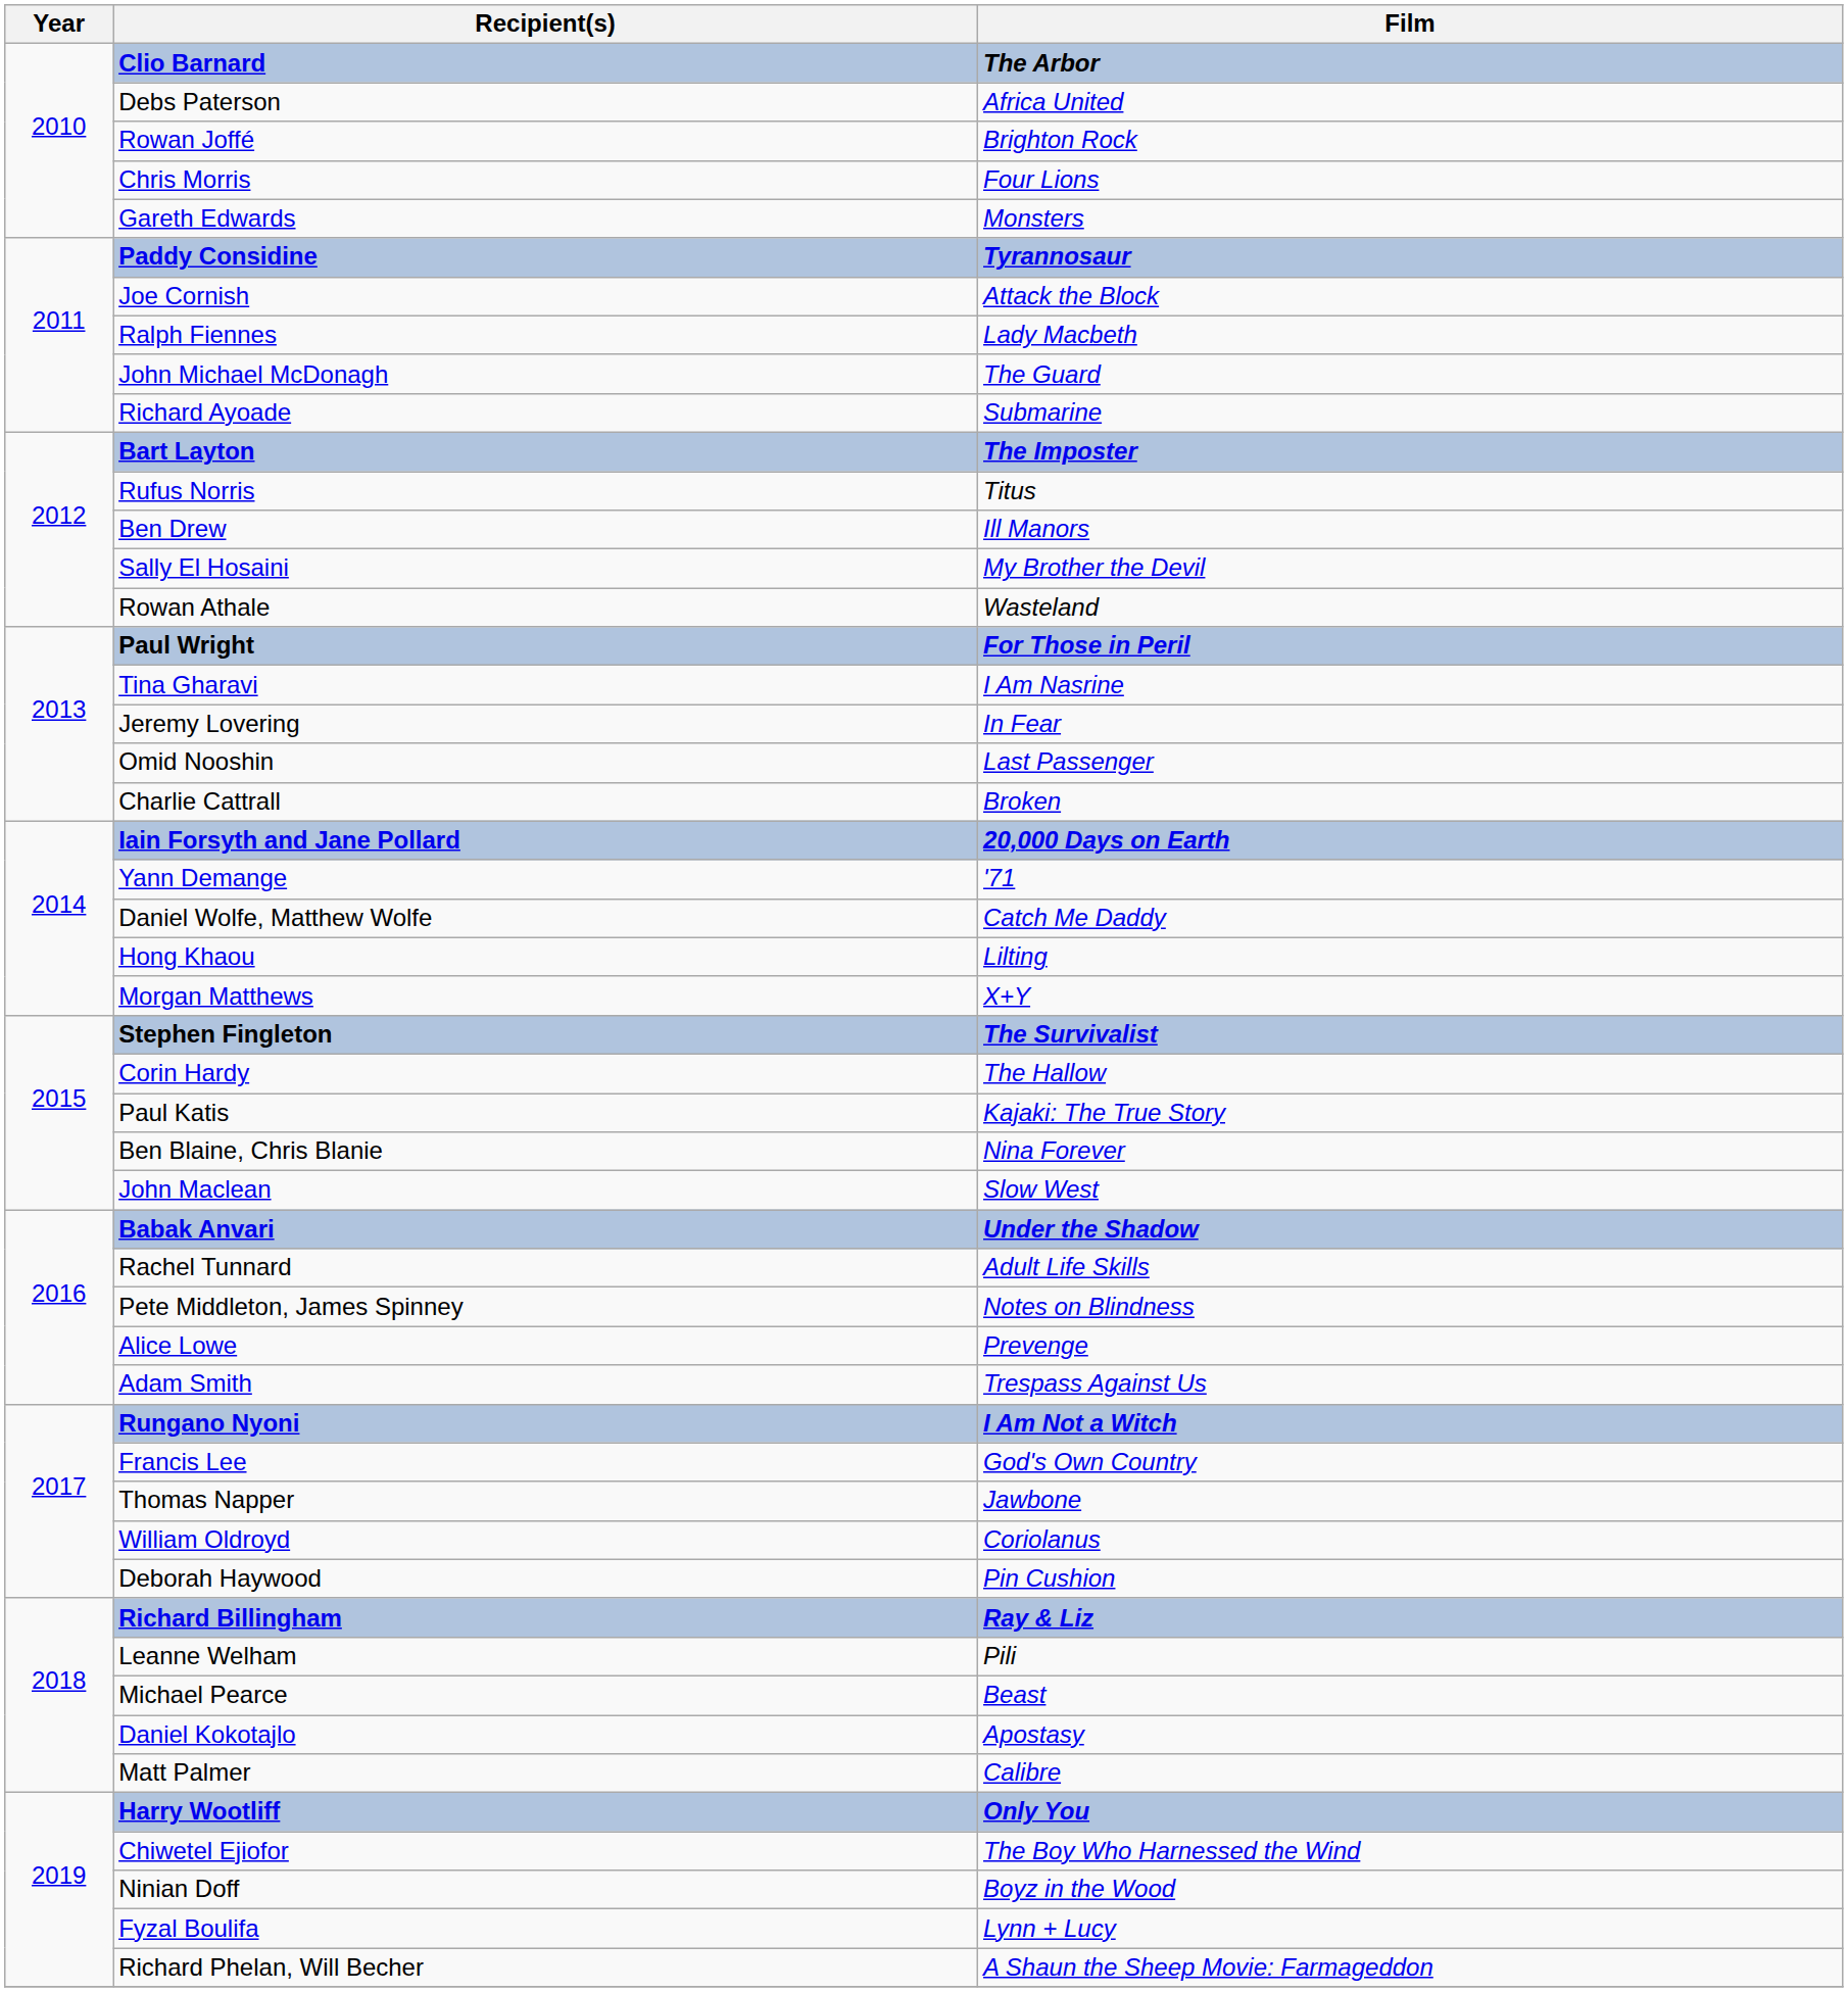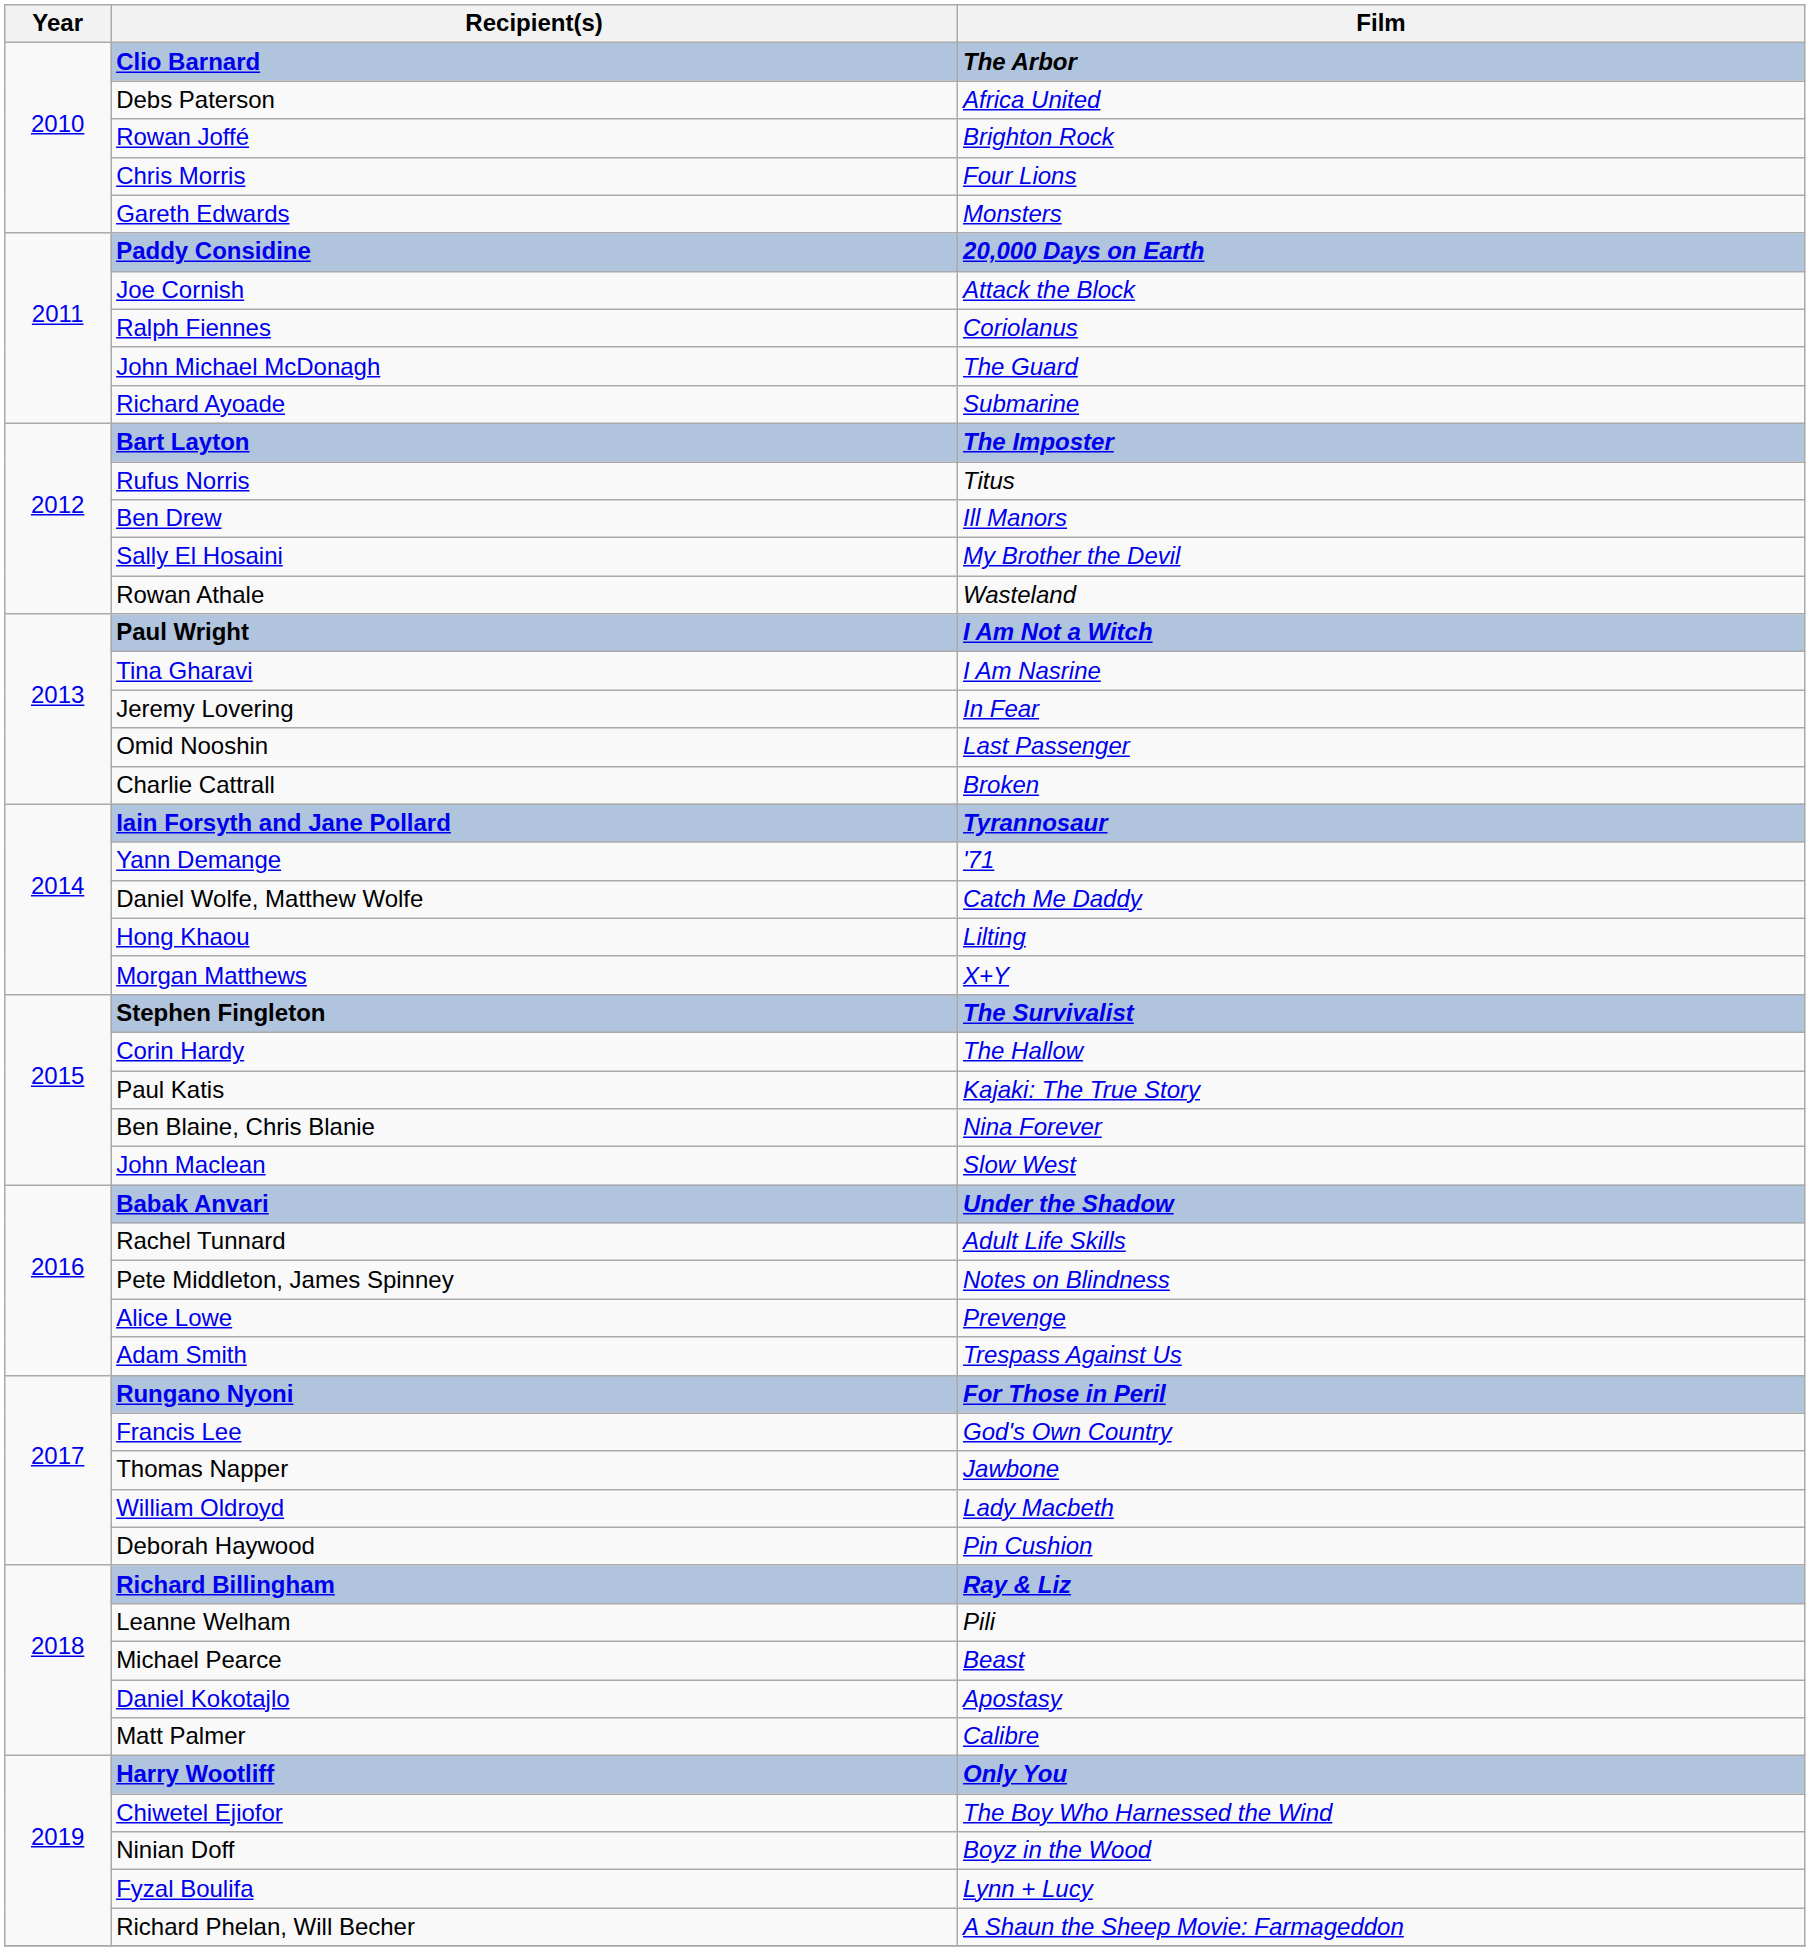 <table class="wikitable" width="95%" cellpadding="5">
 <tr>
 <th width="5%">Year</th>
 <th width="40%">Recipient(s)</th>
 <th width="40%">Film</th>
 </tr>
 <tr>
 <td rowspan="5" style="text-align:center;"><a href='#'>2010</a><br><br></td>
 <td style="background:#B0C4DE"><strong><a href='#'>Clio Barnard</a></strong></td>
 <td style="background:#B0C4DE"><strong><em>The Arbor</em></strong></td>
 </tr>
 <tr>
 <td>Debs Paterson</td>
 <td><em><a href='#'>Africa United</a></em></td>
 </tr>
 <tr>
 <td><a href='#'>Rowan Joffé</a></td>
 <td><em><a href='#'>Brighton Rock</a></em></td>
 </tr>
 <tr>
 <td><a href='#'>Chris Morris</a></td>
 <td><em><a href='#'>Four Lions</a></em></td>
 </tr>
 <tr>
 <td><a href='#'>Gareth Edwards</a></td>
 <td><em><a href='#'>Monsters</a></em></td>
 </tr>
 <tr>
 <td rowspan="5" style="text-align:center;"><a href='#'>2011</a><br><br></td>
 <td style="background:#B0C4DE"><strong><a href='#'>Paddy Considine</a></strong></td>
-<td style="background:#B0C4DE"><strong><em><a href='#'>Tyrannosaur</a></em></strong></td>
+<td style="background:#B0C4DE"><strong><em><a href='#'>20,000 Days on Earth</a></em></strong></td>
 </tr>
 <tr>
 <td><a href='#'>Joe Cornish</a></td>
 <td><em><a href='#'>Attack the Block</a></em></td>
 </tr>
 <tr>
 <td><a href='#'>Ralph Fiennes</a></td>
-<td><em><a href='#'>Lady Macbeth</a></em></td>
+<td><em><a href='#'>Coriolanus</a></em></td>
 </tr>
 <tr>
 <td><a href='#'>John Michael McDonagh</a></td>
 <td><em><a href='#'>The Guard</a></em></td>
 </tr>
 <tr>
 <td><a href='#'>Richard Ayoade</a></td>
 <td><em><a href='#'>Submarine</a></em></td>
 </tr>
 <tr>
 <td rowspan="5" style="text-align:center;"><a href='#'>2012</a><br><br></td>
 <td style="background:#B0C4DE"><strong><a href='#'>Bart Layton</a></strong></td>
 <td style="background:#B0C4DE"><strong><em><a href='#'>The Imposter</a></em></strong></td>
 </tr>
 <tr>
 <td><a href='#'>Rufus Norris</a></td>
 <td><em>Titus</em></td>
 </tr>
 <tr>
 <td><a href='#'>Ben Drew</a></td>
 <td><em><a href='#'>Ill Manors</a></em></td>
 </tr>
 <tr>
 <td><a href='#'>Sally El Hosaini</a></td>
 <td><em><a href='#'>My Brother the Devil</a></em></td>
 </tr>
 <tr>
 <td>Rowan Athale</td>
 <td><em>Wasteland</em></td>
 </tr>
 <tr>
 <td rowspan="5" style="text-align:center;"><a href='#'>2013</a><br><br></td>
 <td style="background:#B0C4DE"><strong>Paul Wright</strong></td>
-<td style="background:#B0C4DE"><strong><em><a href='#'>For Those in Peril</a></em></strong></td>
+<td style="background:#B0C4DE"><strong><em><a href='#'>I Am Not a Witch</a></em></strong></td>
 </tr>
 <tr>
 <td><a href='#'>Tina Gharavi</a></td>
 <td><em><a href='#'>I Am Nasrine</a></em></td>
 </tr>
 <tr>
 <td>Jeremy Lovering</td>
 <td><em><a href='#'>In Fear</a></em></td>
 </tr>
 <tr>
 <td>Omid Nooshin</td>
 <td><em><a href='#'>Last Passenger</a></em></td>
 </tr>
 <tr>
 <td>Charlie Cattrall</td>
 <td><em><a href='#'>Broken</a></em></td>
 </tr>
 <tr>
 <td rowspan="5" style="text-align:center;"><a href='#'>2014</a><br><br></td>
 <td style="background:#B0C4DE"><strong><a href='#'>Iain Forsyth and Jane Pollard</a></strong></td>
-<td style="background:#B0C4DE"><strong><em><a href='#'>20,000 Days on Earth</a></em></strong></td>
+<td style="background:#B0C4DE"><strong><em><a href='#'>Tyrannosaur</a></em></strong></td>
 </tr>
 <tr>
 <td><a href='#'>Yann Demange</a></td>
 <td><em><a href='#'>'71</a></em></td>
 </tr>
 <tr>
 <td>Daniel Wolfe, Matthew Wolfe</td>
 <td><em><a href='#'>Catch Me Daddy</a></em></td>
 </tr>
 <tr>
 <td><a href='#'>Hong Khaou</a></td>
 <td><em><a href='#'>Lilting</a></em></td>
 </tr>
 <tr>
 <td><a href='#'>Morgan Matthews</a></td>
 <td><em><a href='#'>X+Y</a></em></td>
 </tr>
 <tr>
 <td rowspan="5" style="text-align:center;"><a href='#'>2015</a><br><br></td>
 <td style="background:#B0C4DE"><strong>Stephen Fingleton</strong></td>
 <td style="background:#B0C4DE"><strong><em><a href='#'>The Survivalist</a></em></strong></td>
 </tr>
 <tr>
 <td><a href='#'>Corin Hardy</a></td>
 <td><em><a href='#'>The Hallow</a></em></td>
 </tr>
 <tr>
 <td>Paul Katis</td>
 <td><em><a href='#'>Kajaki: The True Story</a></em></td>
 </tr>
 <tr>
 <td>Ben Blaine, Chris Blanie</td>
 <td><em><a href='#'>Nina Forever</a></em></td>
 </tr>
 <tr>
 <td><a href='#'>John Maclean</a></td>
 <td><em><a href='#'>Slow West</a></em></td>
 </tr>
 <tr>
 <td rowspan="5" style="text-align:center;"><a href='#'>2016</a><br><br></td>
 <td style="background:#B0C4DE"><strong><a href='#'>Babak Anvari</a></strong></td>
 <td style="background:#B0C4DE"><strong><em><a href='#'>Under the Shadow</a></em></strong></td>
 </tr>
 <tr>
 <td>Rachel Tunnard</td>
 <td><em><a href='#'>Adult Life Skills</a></em></td>
 </tr>
 <tr>
 <td>Pete Middleton, James Spinney</td>
 <td><em><a href='#'>Notes on Blindness</a></em></td>
 </tr>
 <tr>
 <td><a href='#'>Alice Lowe</a></td>
 <td><em><a href='#'>Prevenge</a></em></td>
 </tr>
 <tr>
 <td><a href='#'>Adam Smith</a></td>
 <td><em><a href='#'>Trespass Against Us</a></em></td>
 </tr>
 <tr>
 <td rowspan="5" style="text-align:center;"><a href='#'>2017</a> <br><br></td>
 <td style="background:#B0C4DE"><strong><a href='#'>Rungano Nyoni</a></strong></td>
-<td style="background:#B0C4DE"><strong><em><a href='#'>I Am Not a Witch</a></em></strong></td>
+<td style="background:#B0C4DE"><strong><em><a href='#'>For Those in Peril</a></em></strong></td>
 </tr>
 <tr>
 <td><a href='#'>Francis Lee</a></td>
 <td><em><a href='#'>God's Own Country</a></em></td>
 </tr>
 <tr>
 <td>Thomas Napper</td>
 <td><em><a href='#'>Jawbone</a></em></td>
 </tr>
 <tr>
 <td><a href='#'>William Oldroyd</a></td>
-<td><em><a href='#'>Coriolanus</a></em></td>
+<td><em><a href='#'>Lady Macbeth</a></em></td>
 </tr>
 <tr>
 <td>Deborah Haywood</td>
 <td><em><a href='#'>Pin Cushion</a></em></td>
 </tr>
 <tr>
 <td rowspan="5" style="text-align:center;"><a href='#'>2018</a> <br><br></td>
 <td style="background:#B0C4DE"><strong><a href='#'>Richard Billingham</a></strong></td>
 <td style="background:#B0C4DE"><strong><em><a href='#'>Ray & Liz</a></em></strong></td>
 </tr>
 <tr>
 <td>Leanne Welham</td>
 <td><em>Pili</em></td>
 </tr>
 <tr>
 <td>Michael Pearce</td>
 <td><em><a href='#'>Beast</a></em></td>
 </tr>
 <tr>
 <td><a href='#'>Daniel Kokotajlo</a></td>
 <td><em><a href='#'>Apostasy</a></em></td>
 </tr>
 <tr>
 <td>Matt Palmer</td>
 <td><em><a href='#'>Calibre</a></em></td>
 </tr>
 <tr>
 <td rowspan="5" style="text-align:center;"><a href='#'>2019</a> <br><br></td>
 <td style="background:#B0C4DE"><strong><a href='#'>Harry Wootliff</a></strong></td>
 <td style="background:#B0C4DE"><strong><em><a href='#'>Only You</a></em></strong></td>
 </tr>
 <tr>
 <td><a href='#'>Chiwetel Ejiofor</a></td>
 <td><em><a href='#'>The Boy Who Harnessed the Wind</a></em></td>
 </tr>
 <tr>
 <td>Ninian Doff</td>
 <td><em><a href='#'>Boyz in the Wood</a></em></td>
 </tr>
 <tr>
 <td><a href='#'>Fyzal Boulifa</a></td>
 <td><em><a href='#'>Lynn + Lucy</a></em></td>
 </tr>
 <tr>
 <td>Richard Phelan, Will Becher</td>
 <td><em><a href='#'>A Shaun the Sheep Movie: Farmageddon</a></em></td>
 </tr>
 <tr>
 </tr>
 </table>
